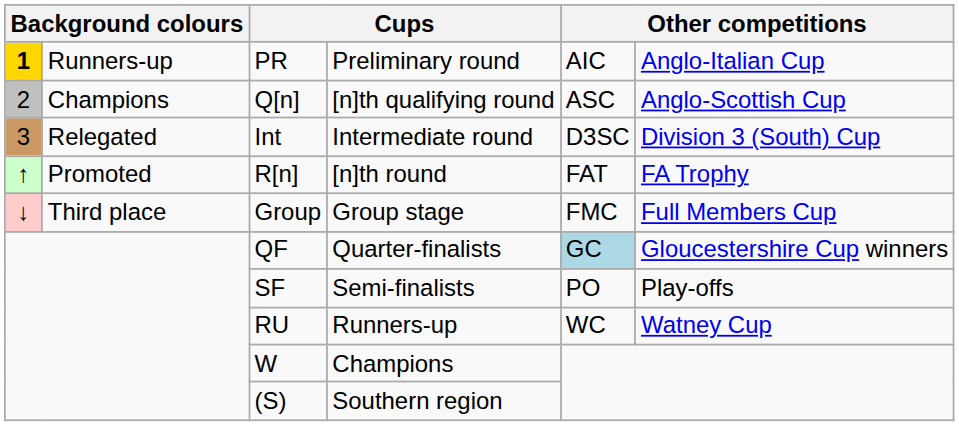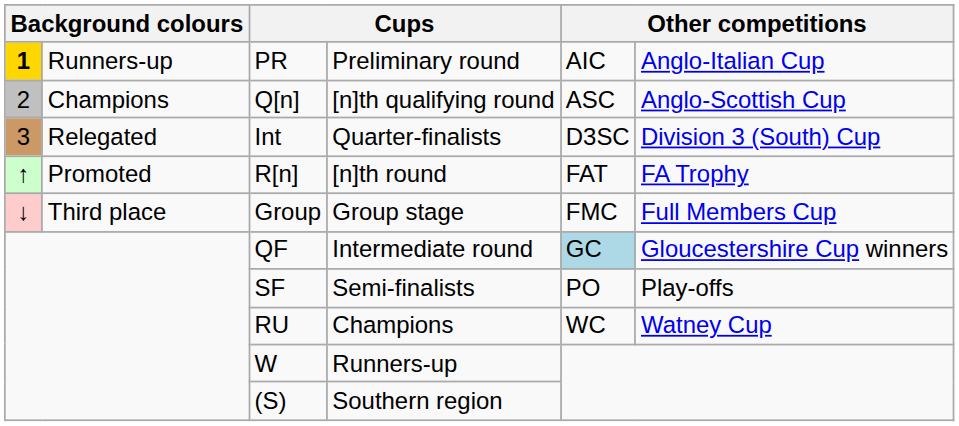 <table class=wikitable style="font-size:85%;">
 <tr>
 <th colspan=2>Background colours</th>
 <th colspan=2>Cups</th>
 <th colspan=2>Other competitions</th>
 </tr>
 <tr>
 <td style="background:gold; text-align:center;"><strong>1</strong></td>
 <td>Runners-up</td>
 <td>PR</td>
 <td>Preliminary round</td>
 <td>AIC</td>
 <td><a href='#'>Anglo-Italian Cup</a></td>
 </tr>
 <tr>
 <td style="background:silver; text-align:center;">2</td>
 <td>Champions</td>
 <td>Q[n]</td>
 <td>[n]th qualifying round</td>
 <td>ASC</td>
 <td><a href='#'>Anglo-Scottish Cup</a></td>
 </tr>
 <tr>
 <td style="background:#cc9966; text-align:center;">3</td>
 <td>Relegated</td>
 <td>Int</td>
-<td>Intermediate round</td>
+<td>Quarter-finalists</td>
 <td>D3SC</td>
 <td><a href='#'>Division 3 (South) Cup</a></td>
 </tr>
 <tr>
 <td style="background:#ccffcc; text-align:center;">↑</td>
 <td>Promoted</td>
 <td>R[n]</td>
 <td>[n]th round</td>
 <td>FAT</td>
 <td><a href='#'>FA Trophy</a></td>
 </tr>
 <tr>
 <td style="background:#ffcccc; text-align:center;">↓</td>
 <td>Third place</td>
 <td>Group</td>
 <td>Group stage</td>
 <td>FMC</td>
 <td><a href='#'>Full Members Cup</a></td>
 </tr>
 <tr>
 <td rowspan=5 colspan=2></td>
 <td>QF</td>
-<td>Quarter-finalists</td>
+<td>Intermediate round</td>
 <td style="background: lightblue;">GC</td>
 <td><a href='#'>Gloucestershire Cup</a> winners</td>
 </tr>
 <tr>
 <td>SF</td>
 <td>Semi-finalists</td>
 <td>PO</td>
 <td>Play-offs</td>
 </tr>
 <tr>
 <td>RU</td>
-<td>Runners-up</td>
+<td>Champions</td>
 <td>WC</td>
 <td><a href='#'>Watney Cup</a></td>
 </tr>
 <tr>
 <td>W</td>
-<td>Champions</td>
+<td>Runners-up</td>
 <td rowspan=2 colspan=2></td>
 </tr>
 <tr>
 <td>(S)</td>
 <td>Southern region</td>
 </tr>
 </table>
